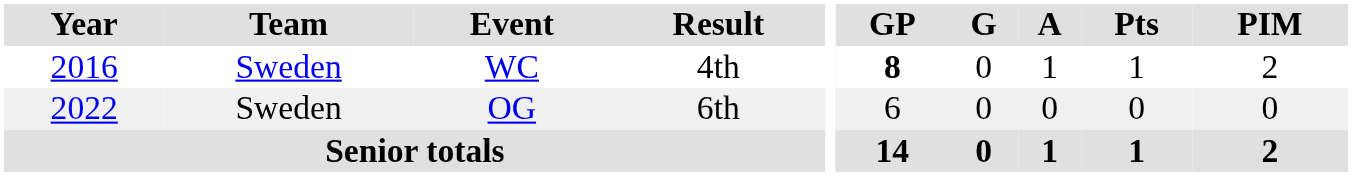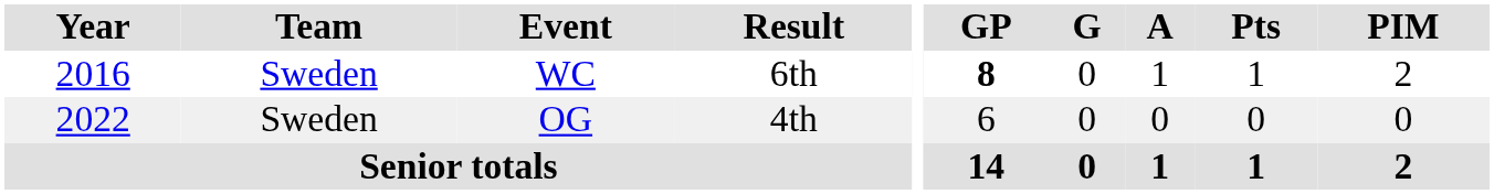 <table border="0" cellpadding="1" cellspacing="0" ID="Table3" style="text-align:center; width:40em">
 <tr ALIGN="center" bgcolor="#e0e0e0">
 <th>Year</th>
 <th>Team</th>
 <th>Event</th>
 <th>Result</th>
 <th rowspan="99" bgcolor="#ffffff"></th>
 <th>GP</th>
 <th>G</th>
 <th>A</th>
 <th>Pts</th>
 <th>PIM</th>
 </tr>
 <tr>
 <td><a href='#'>2016</a></td>
 <td><a href='#'>Sweden</a></td>
 <td><a href='#'>WC</a></td>
-<td>4th</td>
+<td>6th</td>
 <td><strong>8</strong></td>
 <td>0</td>
 <td>1</td>
 <td>1</td>
 <td>2</td>
 </tr>
 <tr bgcolor="#f0f0f0">
 <td><a href='#'>2022</a></td>
 <td>Sweden</td>
 <td><a href='#'>OG</a></td>
-<td>6th</td>
+<td>4th</td>
 <td>6</td>
 <td>0</td>
 <td>0</td>
 <td>0</td>
 <td>0</td>
 </tr>
 <tr bgcolor="#e0e0e0">
 <th colspan="4">Senior totals</th>
 <th>14</th>
 <th>0</th>
 <th>1</th>
 <th>1</th>
 <th>2</th>
 </tr>
 </table>
